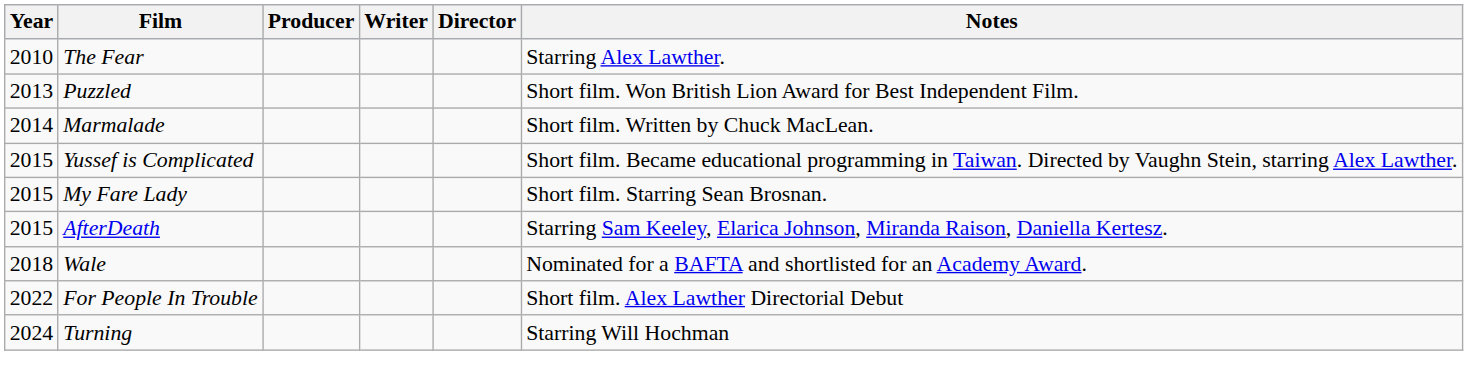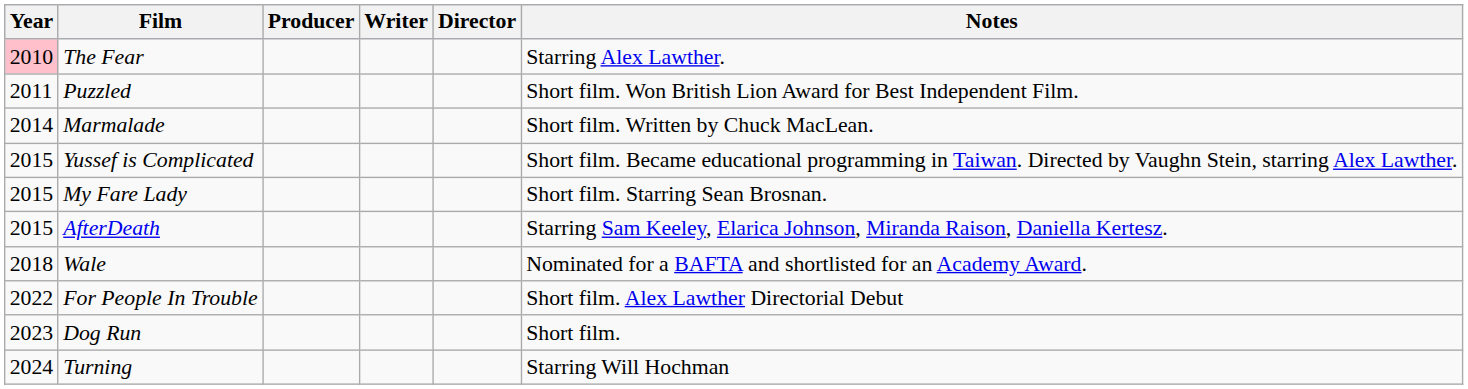 <table class="wikitable sortable">
 <tr style="background:#b0c4de; text-align:center;">
 <th>Year</th>
 <th>Film</th>
 <th>Producer</th>
 <th>Writer</th>
 <th>Director</th>
 <th>Notes</th>
 </tr>
 <tr>
-<td>2010</td>
+<td style="background: pink;">2010</td>
 <td><em>The Fear</em></td>
 <td></td>
 <td></td>
 <td></td>
 <td>Starring <a href='#'>Alex Lawther</a>.</td>
 </tr>
 <tr>
-<td>2013</td>
+<td>2011</td>
 <td><em>Puzzled</em></td>
 <td></td>
 <td></td>
 <td></td>
 <td>Short film. Won British Lion Award for Best Independent Film.</td>
 </tr>
 <tr>
 <td>2014</td>
 <td><em>Marmalade</em></td>
 <td></td>
 <td></td>
 <td></td>
 <td>Short film. Written by Chuck MacLean.</td>
 </tr>
 <tr>
 <td>2015</td>
 <td><em>Yussef is Complicated</em></td>
 <td></td>
 <td></td>
 <td></td>
 <td>Short film. Became educational programming in <a href='#'>Taiwan</a>. Directed by Vaughn Stein, starring <a href='#'>Alex Lawther</a>.</td>
 </tr>
 <tr>
 <td>2015</td>
 <td><em>My Fare Lady</em></td>
 <td></td>
 <td></td>
 <td></td>
 <td>Short film. Starring Sean Brosnan.</td>
 </tr>
 <tr>
 <td>2015</td>
 <td><em><a href='#'>AfterDeath</a></em></td>
 <td></td>
 <td></td>
 <td></td>
 <td>Starring <a href='#'>Sam Keeley</a>, <a href='#'>Elarica Johnson</a>, <a href='#'>Miranda Raison</a>, <a href='#'>Daniella Kertesz</a>.</td>
 </tr>
 <tr>
 <td>2018</td>
 <td><em>Wale</em></td>
 <td></td>
 <td></td>
 <td></td>
 <td>Nominated for a <a href='#'>BAFTA</a> and shortlisted for an <a href='#'>Academy Award</a>.</td>
 </tr>
 <tr>
 <td>2022</td>
 <td><em>For People In Trouble</em></td>
 <td></td>
 <td></td>
 <td></td>
 <td>Short film. <a href='#'>Alex Lawther</a> Directorial Debut</td>
 </tr>
 <tr>
+<td>2023</td>
+<td><em>Dog Run</em></td>
+<td></td>
+<td></td>
+<td></td>
+<td>Short film.</td>
+</tr>
+<tr>
 <td>2024</td>
 <td><em>Turning</em></td>
 <td></td>
 <td></td>
 <td></td>
 <td>Starring Will Hochman</td>
 </tr>
 </table>
